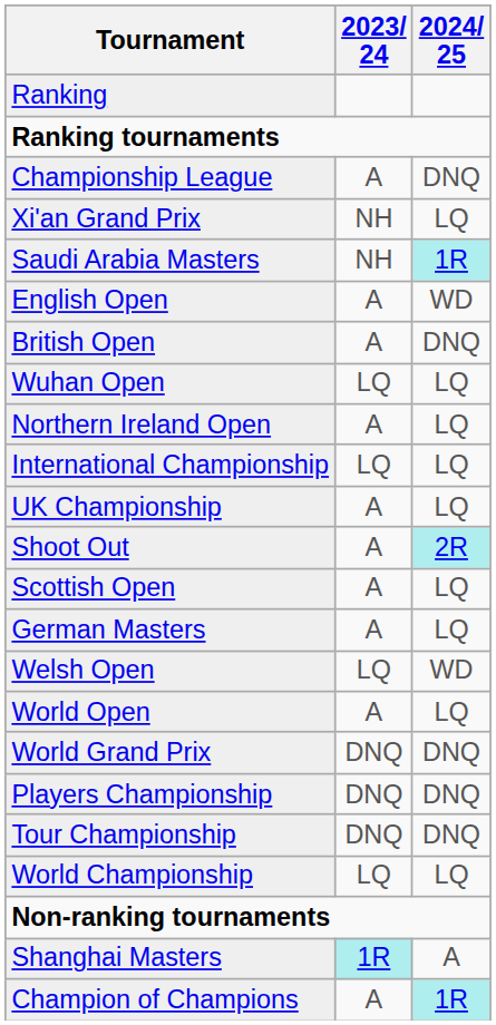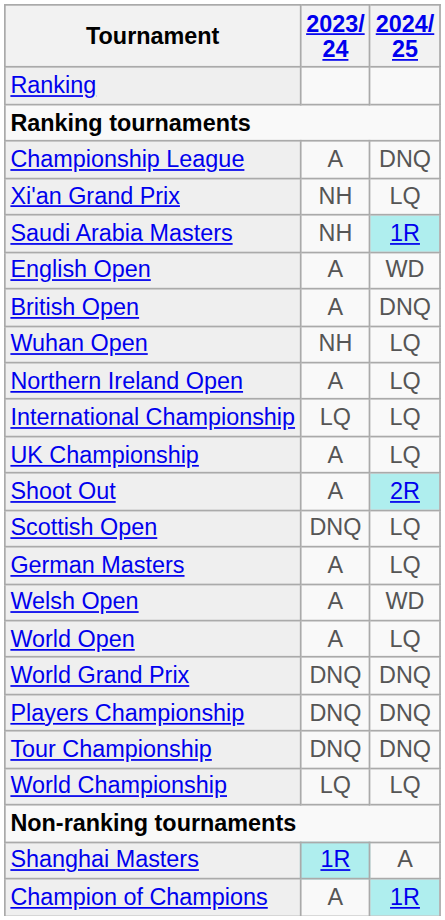 <table class="wikitable" style="font-size:85%;">
 <tr>
 <th>Tournament</th>
 <th><a href='#'>2023/<br>24</a></th>
 <th><a href='#'>2024/<br>25</a></th>
 </tr>
 <tr>
 <td style="background:#EFEFEF;"><a href='#'>Ranking</a></td>
 <td align="center"></td>
 <td align="center"></td>
 </tr>
 <tr>
 <td colspan="10"><strong>Ranking tournaments</strong></td>
 </tr>
 <tr>
 <td style="background:#EFEFEF;"><a href='#'>Championship League</a></td>
 <td align="center" style="color:#555555;">A</td>
 <td align="center" style="color:#555555;">DNQ</td>
 </tr>
 <tr>
 <td style="background:#EFEFEF;"><a href='#'>Xi'an Grand Prix</a></td>
 <td align="center" style="color:#555555;">NH</td>
 <td align="center" style="color:#555555;">LQ</td>
 </tr>
 <tr>
 <td style="background:#EFEFEF;"><a href='#'>Saudi Arabia Masters</a></td>
 <td align="center" style="color:#555555;">NH</td>
 <td align="center" style="background:#afeeee;"><a href='#'>1R</a></td>
 </tr>
 <tr>
 <td style="background:#EFEFEF;"><a href='#'>English Open</a></td>
 <td align="center" style="color:#555555;">A</td>
 <td align="center" style="color:#555555;">WD</td>
 </tr>
 <tr>
 <td style="background:#EFEFEF;"><a href='#'>British Open</a></td>
 <td align="center" style="color:#555555;">A</td>
 <td align="center" style="color:#555555;">DNQ</td>
 </tr>
 <tr>
 <td style="background:#EFEFEF;"><a href='#'>Wuhan Open</a></td>
-<td align="center" style="color:#555555;">LQ</td>
+<td align="center" style="color:#555555;">NH</td>
 <td align="center" style="color:#555555;">LQ</td>
 </tr>
 <tr>
 <td style="background:#EFEFEF;"><a href='#'>Northern Ireland Open</a></td>
 <td align="center" style="color:#555555;">A</td>
 <td align="center" style="color:#555555;">LQ</td>
 </tr>
 <tr>
 <td style="background:#EFEFEF;"><a href='#'>International Championship</a></td>
 <td align="center" style="color:#555555;">LQ</td>
 <td align="center" style="color:#555555;">LQ</td>
 </tr>
 <tr>
 <td style="background:#EFEFEF;"><a href='#'>UK Championship</a></td>
 <td align="center" style="color:#555555;">A</td>
 <td align="center" style="color:#555555;">LQ</td>
 </tr>
 <tr>
 <td style="background:#EFEFEF;"><a href='#'>Shoot Out</a></td>
 <td align="center" style="color:#555555;">A</td>
 <td align="center" style="background:#afeeee;"><a href='#'>2R</a></td>
 </tr>
 <tr>
 <td style="background:#EFEFEF;"><a href='#'>Scottish Open</a></td>
-<td align="center" style="color:#555555;">A</td>
+<td align="center" style="color:#555555;">DNQ</td>
 <td align="center" style="color:#555555;">LQ</td>
 </tr>
 <tr>
 <td style="background:#EFEFEF;"><a href='#'>German Masters</a></td>
 <td align="center" style="color:#555555;">A</td>
 <td align="center" style="color:#555555;">LQ</td>
 </tr>
 <tr>
 <td style="background:#EFEFEF;"><a href='#'>Welsh Open</a></td>
-<td align="center" style="color:#555555;">LQ</td>
+<td align="center" style="color:#555555;">A</td>
 <td align="center" style="color:#555555;">WD</td>
 </tr>
 <tr>
 <td style="background:#EFEFEF;"><a href='#'>World Open</a></td>
 <td align="center" style="color:#555555;">A</td>
 <td align="center" style="color:#555555;">LQ</td>
 </tr>
 <tr>
 <td style="background:#EFEFEF;"><a href='#'>World Grand Prix</a></td>
 <td align="center" style="color:#555555;">DNQ</td>
 <td align="center" style="color:#555555;">DNQ</td>
 </tr>
 <tr>
 <td style="background:#EFEFEF;"><a href='#'>Players Championship</a></td>
 <td align="center" style="color:#555555;">DNQ</td>
 <td align="center" style="color:#555555;">DNQ</td>
 </tr>
 <tr>
 <td style="background:#EFEFEF;"><a href='#'>Tour Championship</a></td>
 <td align="center" style="color:#555555;">DNQ</td>
 <td align="center" style="color:#555555;">DNQ</td>
 </tr>
 <tr>
 <td style="background:#EFEFEF;"><a href='#'>World Championship</a></td>
 <td align="center" style="color:#555555;">LQ</td>
 <td align="center" style="color:#555555;">LQ</td>
 </tr>
 <tr>
 <td colspan="10"><strong>Non-ranking tournaments</strong></td>
 </tr>
 <tr>
 <td style="background:#EFEFEF;"><a href='#'>Shanghai Masters</a></td>
 <td align="center" style="background:#afeeee;"><a href='#'>1R</a></td>
 <td align="center" style="color:#555555;">A</td>
 </tr>
 <tr>
 <td style="background:#EFEFEF;"><a href='#'>Champion of Champions</a></td>
 <td align="center" style="color:#555555;">A</td>
 <td align="center" style="background:#afeeee;"><a href='#'>1R</a></td>
 </tr>
 </table>
